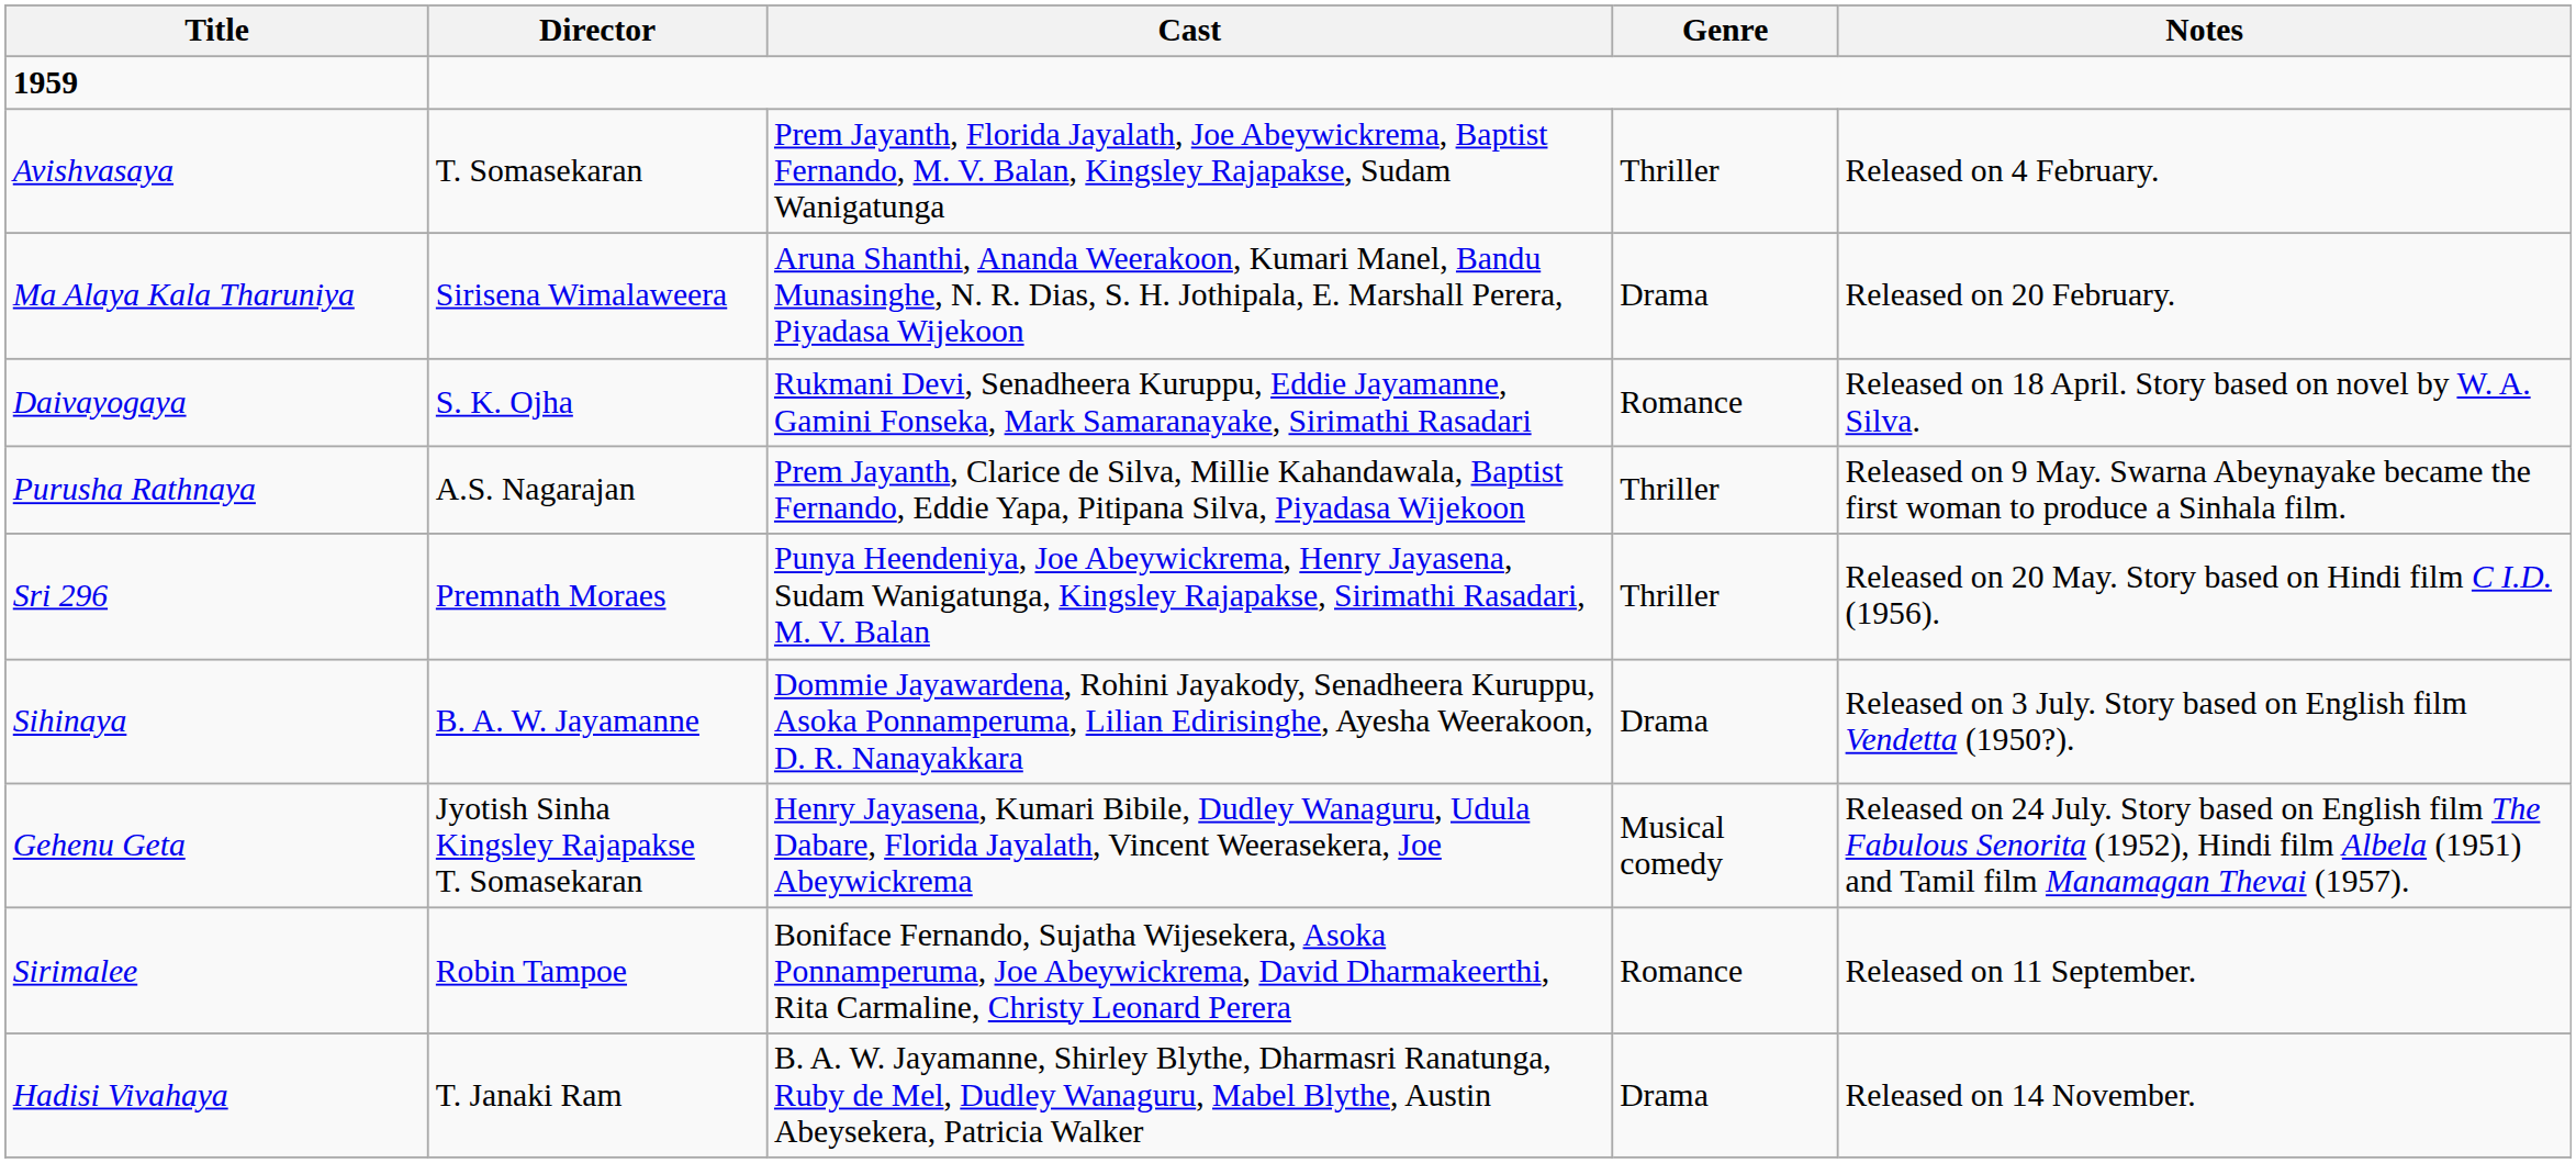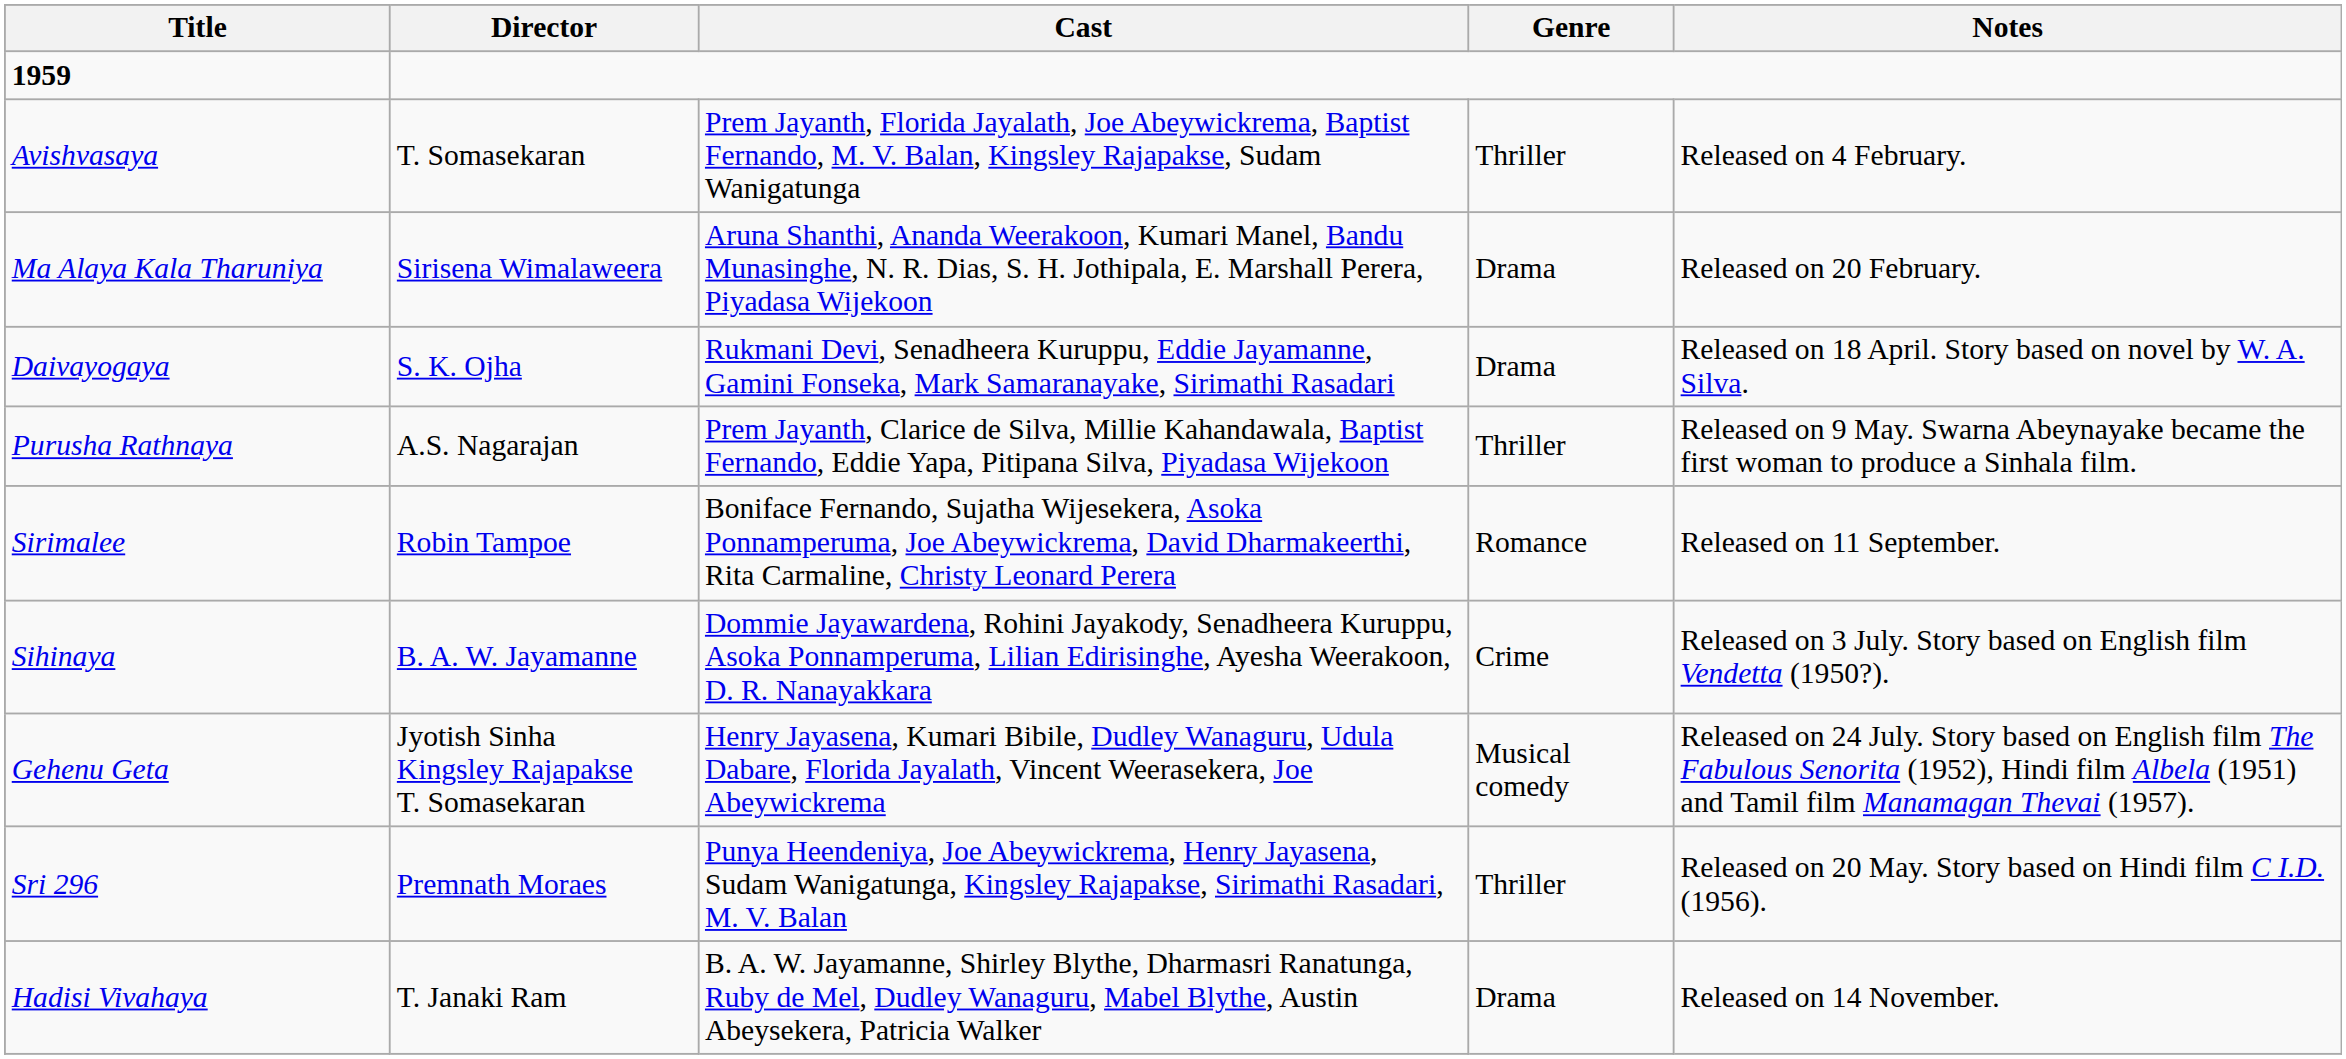 <table class="wikitable" width="100%">
 <tr>
 <th width=15%>Title</th>
 <th width=12%>Director</th>
 <th width=30%>Cast</th>
 <th width=8%>Genre</th>
 <th width=26%>Notes</th>
 </tr>
 <tr>
 <td><strong>1959</strong></td>
 </tr>
 <tr>
 <td><em><a href='#'>Avishvasaya</a></em></td>
 <td>T. Somasekaran</td>
 <td><a href='#'>Prem Jayanth</a>, <a href='#'>Florida Jayalath</a>, <a href='#'>Joe Abeywickrema</a>, <a href='#'>Baptist Fernando</a>, <a href='#'>M. V. Balan</a>, <a href='#'>Kingsley Rajapakse</a>, Sudam Wanigatunga</td>
 <td>Thriller</td>
 <td>Released on 4 February.</td>
 </tr>
 <tr>
 <td><em><a href='#'>Ma Alaya Kala Tharuniya</a></em></td>
 <td><a href='#'>Sirisena Wimalaweera</a></td>
 <td><a href='#'>Aruna Shanthi</a>, <a href='#'>Ananda Weerakoon</a>, Kumari Manel, <a href='#'>Bandu Munasinghe</a>, N. R. Dias, S. H. Jothipala, E. Marshall Perera, <a href='#'>Piyadasa Wijekoon</a></td>
 <td>Drama</td>
 <td>Released on 20 February.</td>
 </tr>
 <tr>
 <td><em><a href='#'>Daivayogaya</a></em></td>
 <td><a href='#'>S. K. Ojha</a></td>
 <td><a href='#'>Rukmani Devi</a>, Senadheera Kuruppu, <a href='#'>Eddie Jayamanne</a>, <a href='#'>Gamini Fonseka</a>, <a href='#'>Mark Samaranayake</a>, <a href='#'>Sirimathi Rasadari</a></td>
-<td>Romance</td>
+<td>Drama</td>
 <td>Released on 18 April. Story based on novel by <a href='#'>W. A. Silva</a>.</td>
 </tr>
 <tr>
 <td><em><a href='#'>Purusha Rathnaya</a></em></td>
 <td>A.S. Nagarajan</td>
 <td><a href='#'>Prem Jayanth</a>, Clarice de Silva, Millie Kahandawala, <a href='#'>Baptist Fernando</a>, Eddie Yapa, Pitipana Silva, <a href='#'>Piyadasa Wijekoon</a></td>
 <td>Thriller</td>
 <td>Released on 9 May. Swarna Abeynayake became the first woman to produce a Sinhala film.</td>
 </tr>
 <tr>
-<td><em><a href='#'>Sri 296</a></em></td>
-<td><a href='#'>Premnath Moraes</a></td>
-<td><a href='#'>Punya Heendeniya</a>, <a href='#'>Joe Abeywickrema</a>, <a href='#'>Henry Jayasena</a>, Sudam Wanigatunga, <a href='#'>Kingsley Rajapakse</a>, <a href='#'>Sirimathi Rasadari</a>, <a href='#'>M. V. Balan</a></td>
-<td>Thriller</td>
-<td>Released on 20 May. Story based on Hindi film <em><a href='#'>C I.D.</a></em> (1956).</td>
+<td><em><a href='#'>Sirimalee</a></em></td>
+<td><a href='#'>Robin Tampoe</a></td>
+<td>Boniface Fernando, Sujatha Wijesekera, <a href='#'>Asoka Ponnamperuma</a>, <a href='#'>Joe Abeywickrema</a>, <a href='#'>David Dharmakeerthi</a>, Rita Carmaline, <a href='#'>Christy Leonard Perera</a></td>
+<td>Romance</td>
+<td>Released on 11 September.</td>
 </tr>
 <tr>
 <td><em><a href='#'>Sihinaya</a></em></td>
 <td><a href='#'>B. A. W. Jayamanne</a></td>
 <td><a href='#'>Dommie Jayawardena</a>, Rohini Jayakody, Senadheera Kuruppu, <a href='#'>Asoka Ponnamperuma</a>, <a href='#'>Lilian Edirisinghe</a>, Ayesha Weerakoon, <a href='#'>D. R. Nanayakkara</a></td>
-<td>Drama</td>
+<td>Crime</td>
 <td>Released on 3 July. Story based on English film <em><a href='#'>Vendetta</a></em> (1950?).</td>
 </tr>
 <tr>
 <td><em><a href='#'>Gehenu Geta</a></em></td>
 <td>Jyotish Sinha<br> <a href='#'>Kingsley Rajapakse</a><br> T. Somasekaran</td>
 <td><a href='#'>Henry Jayasena</a>, Kumari Bibile, <a href='#'>Dudley Wanaguru</a>, <a href='#'>Udula Dabare</a>, <a href='#'>Florida Jayalath</a>, Vincent Weerasekera, <a href='#'>Joe Abeywickrema</a></td>
 <td>Musical comedy</td>
 <td>Released on 24 July. Story based on English film <em><a href='#'>The Fabulous Senorita</a></em> (1952), Hindi film <em><a href='#'>Albela</a></em> (1951) and Tamil film <em><a href='#'>Manamagan Thevai</a></em> (1957).</td>
 </tr>
 <tr>
-<td><em><a href='#'>Sirimalee</a></em></td>
-<td><a href='#'>Robin Tampoe</a></td>
-<td>Boniface Fernando, Sujatha Wijesekera, <a href='#'>Asoka Ponnamperuma</a>, <a href='#'>Joe Abeywickrema</a>, <a href='#'>David Dharmakeerthi</a>, Rita Carmaline, <a href='#'>Christy Leonard Perera</a></td>
-<td>Romance</td>
-<td>Released on 11 September.</td>
+<td><em><a href='#'>Sri 296</a></em></td>
+<td><a href='#'>Premnath Moraes</a></td>
+<td><a href='#'>Punya Heendeniya</a>, <a href='#'>Joe Abeywickrema</a>, <a href='#'>Henry Jayasena</a>, Sudam Wanigatunga, <a href='#'>Kingsley Rajapakse</a>, <a href='#'>Sirimathi Rasadari</a>, <a href='#'>M. V. Balan</a></td>
+<td>Thriller</td>
+<td>Released on 20 May. Story based on Hindi film <em><a href='#'>C I.D.</a></em> (1956).</td>
 </tr>
 <tr>
 <td><em><a href='#'>Hadisi Vivahaya</a></em></td>
 <td>T. Janaki Ram</td>
 <td>B. A. W. Jayamanne, Shirley Blythe, Dharmasri Ranatunga, <a href='#'>Ruby de Mel</a>, <a href='#'>Dudley Wanaguru</a>, <a href='#'>Mabel Blythe</a>, Austin Abeysekera, Patricia Walker</td>
 <td>Drama</td>
 <td>Released on 14 November.</td>
 </tr>
 </table>
